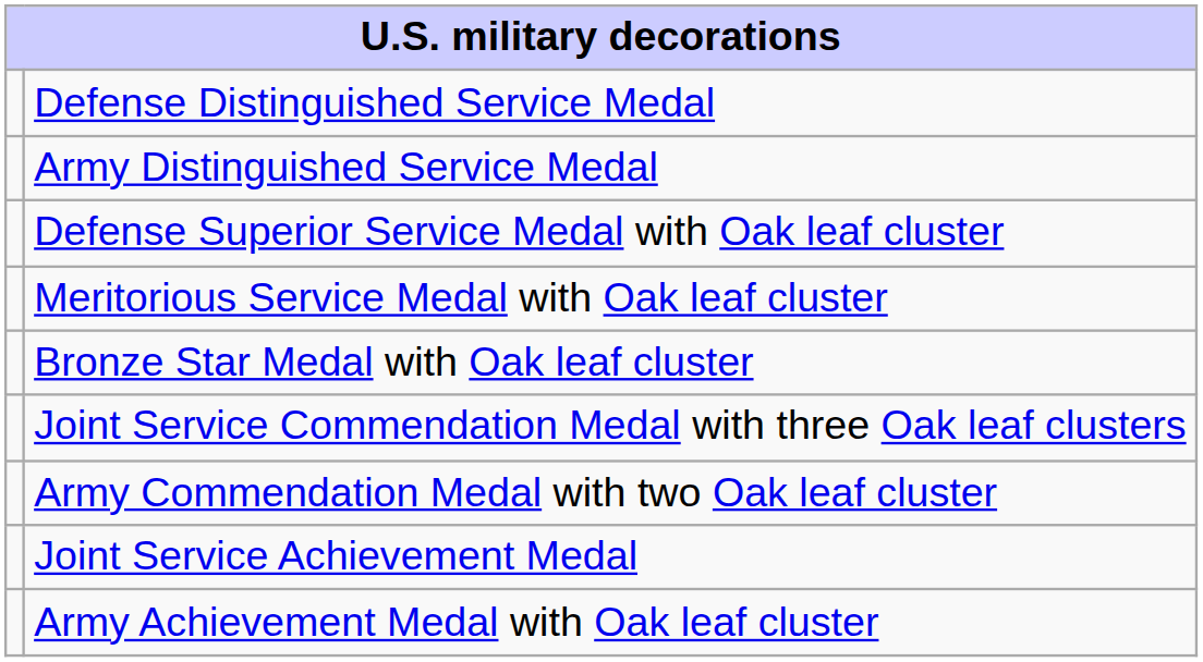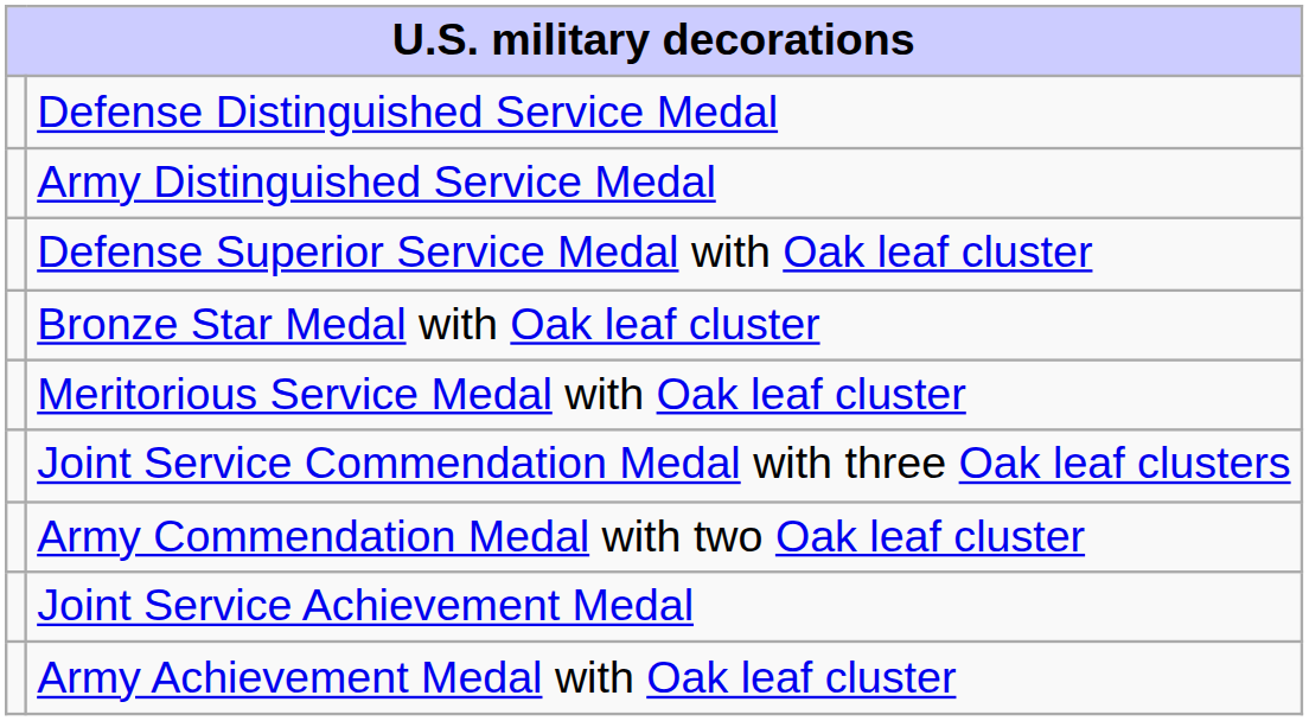 <table class="wikitable">
 <tr style="background:#ccccff;" align=center>
 <td colspan=2><strong>U.S. military decorations</strong></td>
 </tr>
 <tr>
 <td></td>
 <td><a href='#'>Defense Distinguished Service Medal</a></td>
 </tr>
 <tr>
 <td></td>
 <td><a href='#'>Army Distinguished Service Medal</a></td>
 </tr>
 <tr>
 <td></td>
 <td><a href='#'>Defense Superior Service Medal</a> with <a href='#'>Oak leaf cluster</a></td>
 </tr>
 <tr>
 <td></td>
-<td><a href='#'>Meritorious Service Medal</a> with <a href='#'>Oak leaf cluster</a></td>
+<td><a href='#'>Bronze Star Medal</a> with <a href='#'>Oak leaf cluster</a></td>
 </tr>
 <tr>
 <td></td>
-<td><a href='#'>Bronze Star Medal</a> with <a href='#'>Oak leaf cluster</a></td>
+<td><a href='#'>Meritorious Service Medal</a> with <a href='#'>Oak leaf cluster</a></td>
 </tr>
 <tr>
 <td></td>
 <td><a href='#'>Joint Service Commendation Medal</a> with three <a href='#'>Oak leaf clusters</a></td>
 </tr>
 <tr>
 <td></td>
 <td><a href='#'>Army Commendation Medal</a> with two <a href='#'>Oak leaf cluster</a></td>
 </tr>
 <tr>
 <td></td>
 <td><a href='#'>Joint Service Achievement Medal</a></td>
 </tr>
 <tr>
 <td></td>
 <td><a href='#'>Army Achievement Medal</a> with <a href='#'>Oak leaf cluster</a></td>
 </tr>
 </table>
